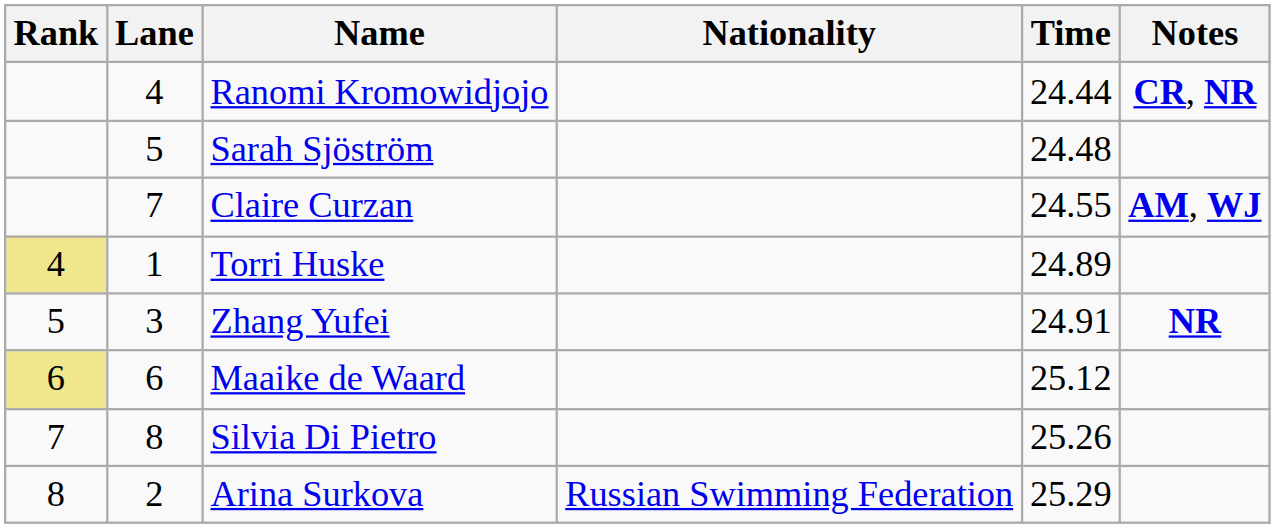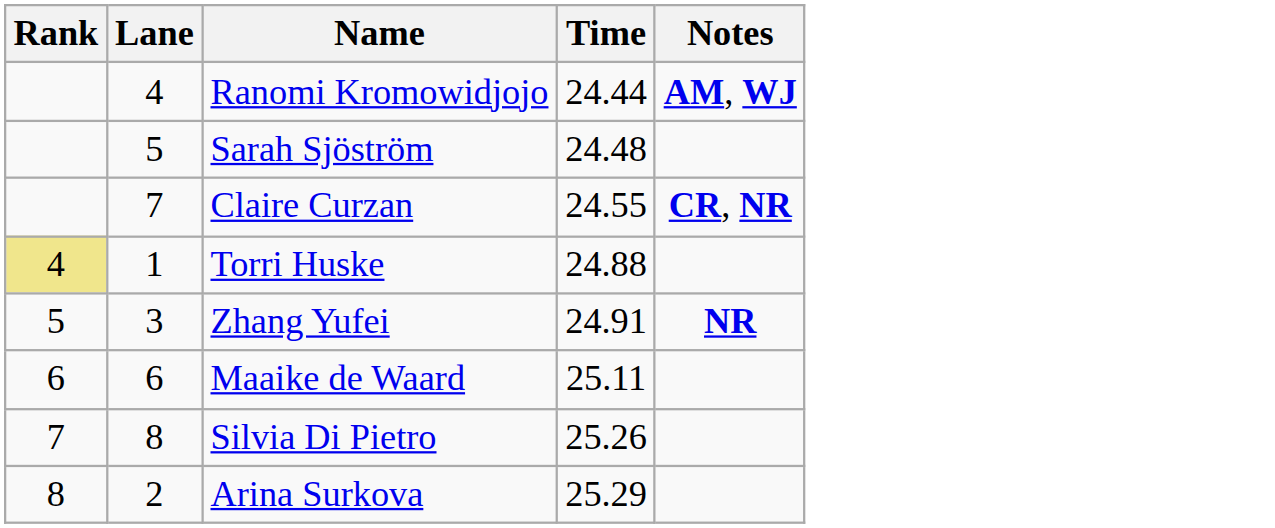 <table class="wikitable sortable" style="text-align:center">
 <tr>
 <th>Rank</th>
 <th>Lane</th>
 <th>Name</th>
-<th>Nationality</th>
 <th>Time</th>
 <th>Notes</th>
 </tr>
 <tr>
 <td></td>
 <td>4</td>
 <td align=left><a href='#'>Ranomi Kromowidjojo</a></td>
-<td align=left></td>
 <td>24.44</td>
-<td><strong><a href='#'>CR</a></strong>, <strong><a href='#'>NR</a></strong></td>
+<td><strong><a href='#'>AM</a></strong>, <strong><a href='#'>WJ</a></strong></td>
 </tr>
 <tr>
 <td></td>
 <td>5</td>
 <td align=left><a href='#'>Sarah Sjöström</a></td>
-<td align=left></td>
 <td>24.48</td>
 <td></td>
 </tr>
 <tr>
 <td></td>
 <td>7</td>
 <td align=left><a href='#'>Claire Curzan</a></td>
-<td align=left></td>
 <td>24.55</td>
-<td><strong><a href='#'>AM</a></strong>, <strong><a href='#'>WJ</a></strong></td>
+<td><strong><a href='#'>CR</a></strong>, <strong><a href='#'>NR</a></strong></td>
 </tr>
 <tr>
 <td style="background: khaki;">4</td>
 <td>1</td>
 <td align=left><a href='#'>Torri Huske</a></td>
-<td align=left></td>
-<td>24.89</td>
+<td>24.88</td>
 <td></td>
 </tr>
 <tr>
 <td>5</td>
 <td>3</td>
 <td align=left><a href='#'>Zhang Yufei</a></td>
-<td align=left></td>
 <td>24.91</td>
 <td><strong><a href='#'>NR</a></strong></td>
 </tr>
 <tr>
-<td style="background: khaki;">6</td>
+<td>6</td>
 <td>6</td>
 <td align=left><a href='#'>Maaike de Waard</a></td>
-<td align=left></td>
-<td>25.12</td>
+<td>25.11</td>
 <td></td>
 </tr>
 <tr>
 <td>7</td>
 <td>8</td>
 <td align=left><a href='#'>Silvia Di Pietro</a></td>
-<td align=left></td>
 <td>25.26</td>
 <td></td>
 </tr>
 <tr>
 <td>8</td>
 <td>2</td>
 <td align=left><a href='#'>Arina Surkova</a></td>
-<td align=left><a href='#'>Russian Swimming Federation</a></td>
 <td>25.29</td>
 <td></td>
 </tr>
 </table>
